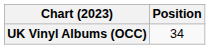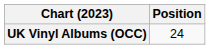 <table class="wikitable plainrowheaders sortable" style="text-align:center">
 <tr>
 <th scope="col">Chart (2023)</th>
 <th scope="col">Position</th>
 </tr>
 <tr>
 <th scope="row">UK Vinyl Albums (OCC)</th>
-<td>34</td>
+<td>24</td>
 </tr>
 </table>
